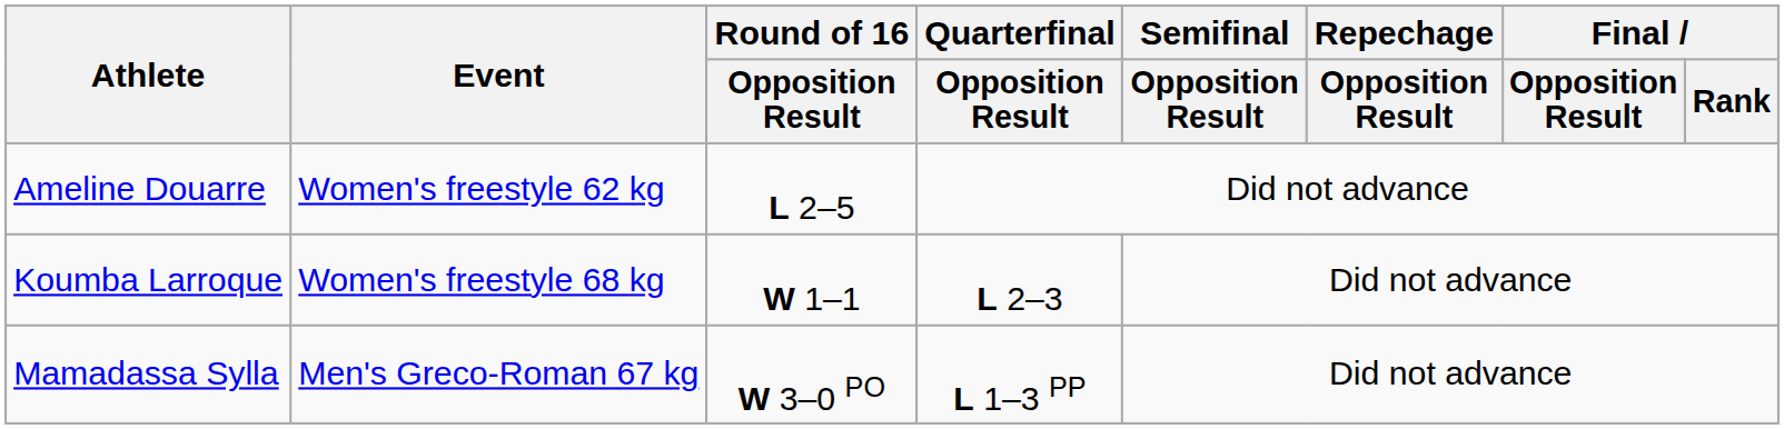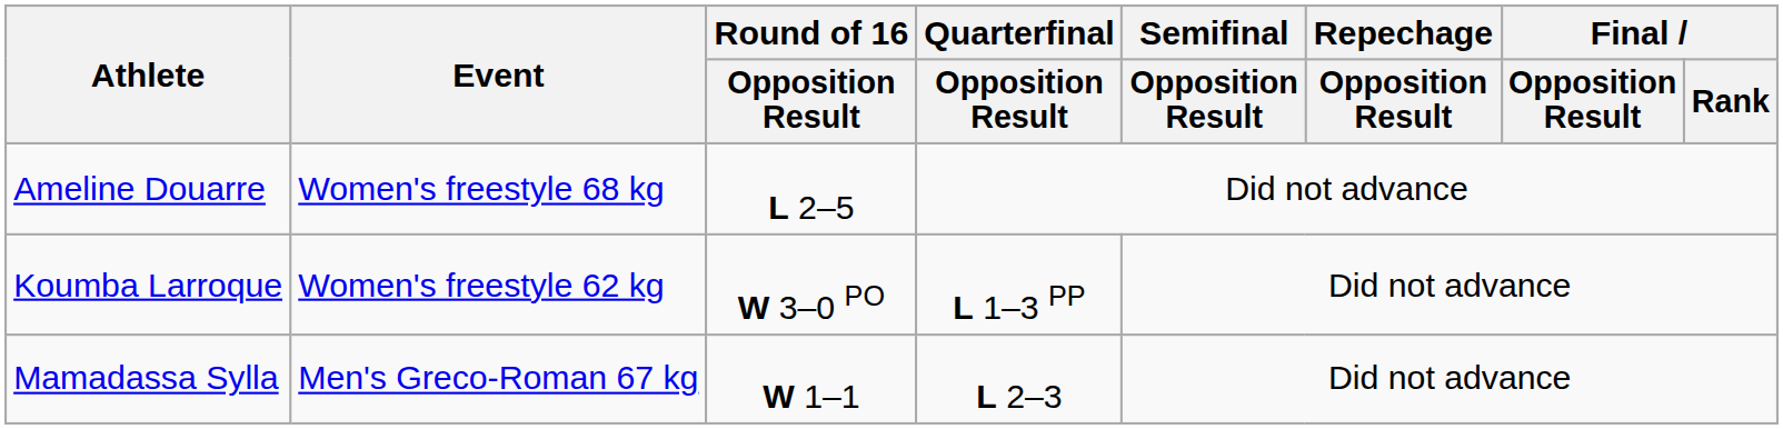 <table class="wikitable" style="font-size:90%">
 <tr>
 <th rowspan=2>Athlete</th>
 <th rowspan=2>Event</th>
 <th>Round of 16</th>
 <th>Quarterfinal</th>
 <th>Semifinal</th>
 <th>Repechage</th>
 <th colspan=2>Final / </th>
 </tr>
 <tr style="font-size: 95%">
 <th>Opposition<br>Result</th>
 <th>Opposition<br>Result</th>
 <th>Opposition<br>Result</th>
 <th>Opposition<br>Result</th>
 <th>Opposition<br>Result</th>
 <th>Rank</th>
 </tr>
 <tr align=center>
 <td align=left><a href='#'>Ameline Douarre</a></td>
-<td align=left><a href='#'>Women's freestyle 62 kg</a></td>
+<td align=left><a href='#'>Women's freestyle 68 kg</a></td>
 <td><br><strong>L</strong> 2–5</td>
 <td colspan="5">Did not advance</td>
 </tr>
 <tr align=center>
 <td align=left><a href='#'>Koumba Larroque</a></td>
-<td align=left><a href='#'>Women's freestyle 68 kg</a></td>
-<td><br><strong>W</strong> 1–1</td>
-<td><br><strong>L</strong> 2–3</td>
+<td align=left><a href='#'>Women's freestyle 62 kg</a></td>
+<td><br><strong>W</strong> 3–0 <sup>PO</sup></td>
+<td><br><strong>L</strong> 1–3 <sup>PP</sup></td>
 <td colspan="4">Did not advance</td>
 </tr>
 <tr align=center>
 <td align=left><a href='#'>Mamadassa Sylla</a></td>
 <td align=left><a href='#'>Men's Greco-Roman 67 kg</a></td>
-<td><br><strong>W</strong> 3–0 <sup>PO</sup></td>
-<td><br><strong>L</strong> 1–3 <sup>PP</sup></td>
+<td><br><strong>W</strong> 1–1</td>
+<td><br><strong>L</strong> 2–3</td>
 <td colspan="4">Did not advance</td>
 </tr>
 </table>
